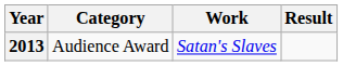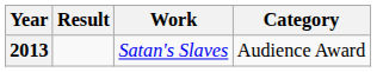 <table class="wikitable plainrowheaders sortable">
 <tr>
 <th>Year</th>
+<th>Result</th>
+<th>Work</th>
 <th>Category</th>
-<th>Work</th>
-<th>Result</th>
 </tr>
 <tr>
 <th>2013</th>
+<td></td>
+<td><em><a href='#'>Satan's Slaves</a></em></td>
 <td>Audience Award</td>
-<td><em><a href='#'>Satan's Slaves</a></em></td>
-<td></td>
 </tr>
 </table>
